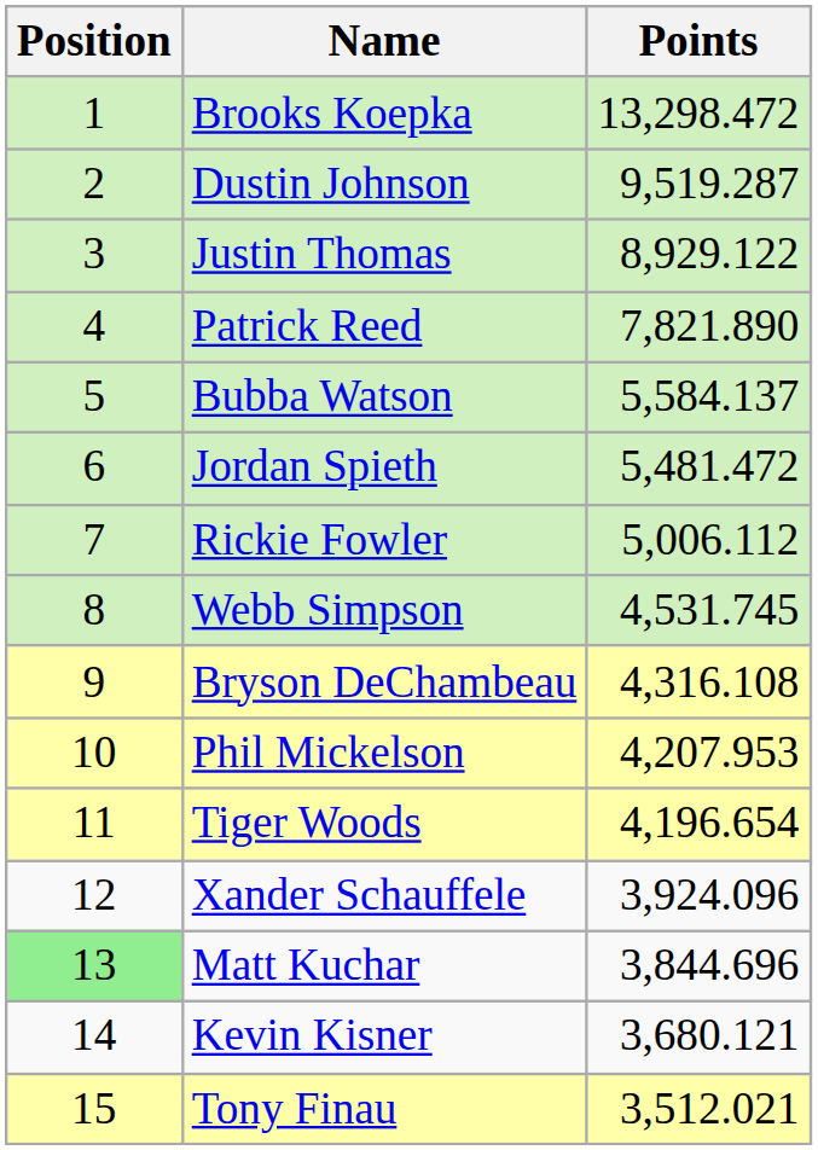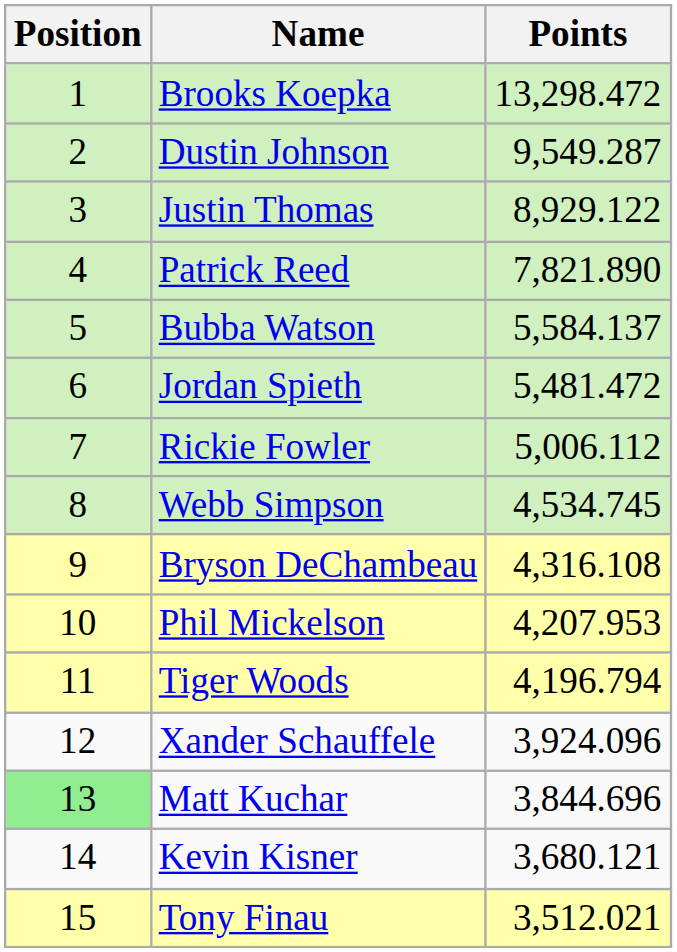 <table class="wikitable" style="text-align:right">
 <tr>
 <th>Position</th>
 <th>Name</th>
 <th>Points</th>
 </tr>
 <tr style="background:#d0f0c0;">
 <td align=center>1</td>
 <td align=left><a href='#'>Brooks Koepka</a></td>
 <td>13,298.472</td>
 </tr>
 <tr style="background:#d0f0c0;">
 <td align=center>2</td>
 <td align=left><a href='#'>Dustin Johnson</a></td>
-<td>9,519.287</td>
+<td>9,549.287</td>
 </tr>
 <tr style="background:#d0f0c0;">
 <td align=center>3</td>
 <td align=left><a href='#'>Justin Thomas</a></td>
 <td>8,929.122</td>
 </tr>
 <tr style="background:#d0f0c0;">
 <td align=center>4</td>
 <td align=left><a href='#'>Patrick Reed</a></td>
 <td>7,821.890</td>
 </tr>
 <tr style="background:#d0f0c0;">
 <td align=center>5</td>
 <td align=left><a href='#'>Bubba Watson</a></td>
 <td>5,584.137</td>
 </tr>
 <tr style="background:#d0f0c0;">
 <td align=center>6</td>
 <td align=left><a href='#'>Jordan Spieth</a></td>
 <td>5,481.472</td>
 </tr>
 <tr style="background:#d0f0c0;">
 <td align=center>7</td>
 <td align=left><a href='#'>Rickie Fowler</a></td>
 <td>5,006.112</td>
 </tr>
 <tr style="background:#d0f0c0;">
 <td align=center>8</td>
 <td align=left><a href='#'>Webb Simpson</a></td>
-<td>4,531.745</td>
+<td>4,534.745</td>
 </tr>
 <tr style="background:#ffa;">
 <td align=center>9</td>
 <td align=left><a href='#'>Bryson DeChambeau</a></td>
 <td>4,316.108</td>
 </tr>
 <tr style="background:#ffa;">
 <td align=center>10</td>
 <td align=left><a href='#'>Phil Mickelson</a></td>
 <td>4,207.953</td>
 </tr>
 <tr style="background:#ffa;">
 <td align=center>11</td>
 <td align=left><a href='#'>Tiger Woods</a></td>
-<td>4,196.654</td>
+<td>4,196.794</td>
 </tr>
 <tr>
 <td align=center>12</td>
 <td align=left><a href='#'>Xander Schauffele</a></td>
 <td>3,924.096</td>
 </tr>
 <tr>
 <td align=center style="background: lightgreen;">13</td>
 <td align=left><a href='#'>Matt Kuchar</a></td>
 <td>3,844.696</td>
 </tr>
 <tr>
 <td align=center>14</td>
 <td align=left><a href='#'>Kevin Kisner</a></td>
 <td>3,680.121</td>
 </tr>
 <tr style="background:#ffa;">
 <td align=center>15</td>
 <td align=left><a href='#'>Tony Finau</a></td>
 <td>3,512.021</td>
 </tr>
 </table>
